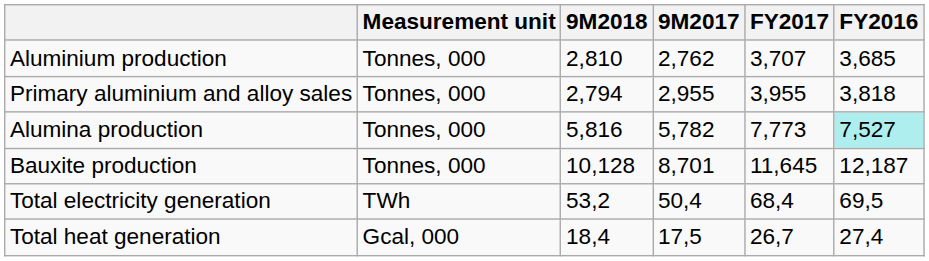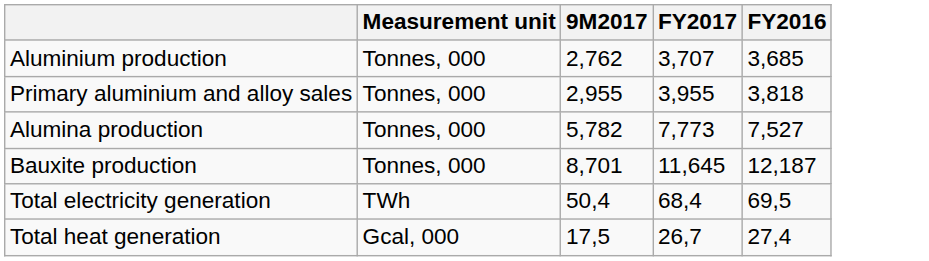 <table class="wikitable">
 <tr>
 <th></th>
 <th>Measurement unit</th>
-<th>9M2018</th>
 <th>9M2017</th>
 <th>FY2017</th>
 <th>FY2016</th>
 </tr>
 <tr>
 <td>Aluminium production</td>
 <td>Tonnes, 000</td>
-<td>2,810</td>
 <td>2,762</td>
 <td>3,707</td>
 <td>3,685</td>
 </tr>
 <tr>
 <td>Primary aluminium and alloy sales</td>
 <td>Tonnes, 000</td>
-<td>2,794</td>
 <td>2,955</td>
 <td>3,955</td>
 <td>3,818</td>
 </tr>
 <tr>
 <td>Alumina production</td>
 <td>Tonnes, 000</td>
-<td>5,816</td>
 <td>5,782</td>
 <td>7,773</td>
-<td style="background: paleturquoise;">7,527</td>
+<td>7,527</td>
 </tr>
 <tr>
 <td>Bauxite production</td>
 <td>Tonnes, 000</td>
-<td>10,128</td>
 <td>8,701</td>
 <td>11,645</td>
 <td>12,187</td>
 </tr>
 <tr>
 <td>Total electricity generation</td>
 <td>TWh</td>
-<td>53,2</td>
 <td>50,4</td>
 <td>68,4</td>
 <td>69,5</td>
 </tr>
 <tr>
 <td>Total heat generation</td>
 <td>Gcal, 000</td>
-<td>18,4</td>
 <td>17,5</td>
 <td>26,7</td>
 <td>27,4</td>
 </tr>
 </table>
